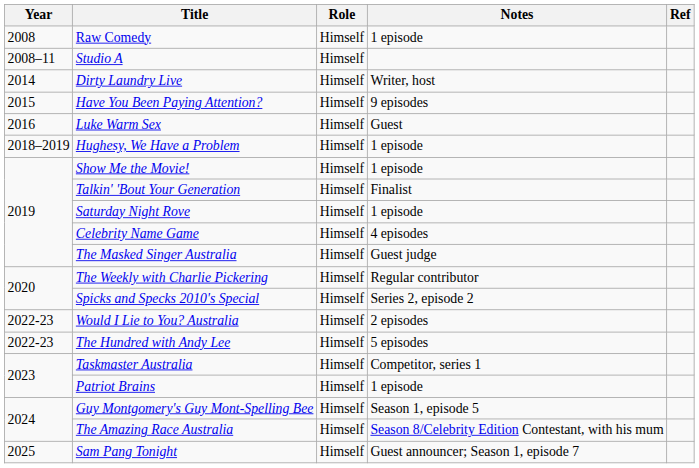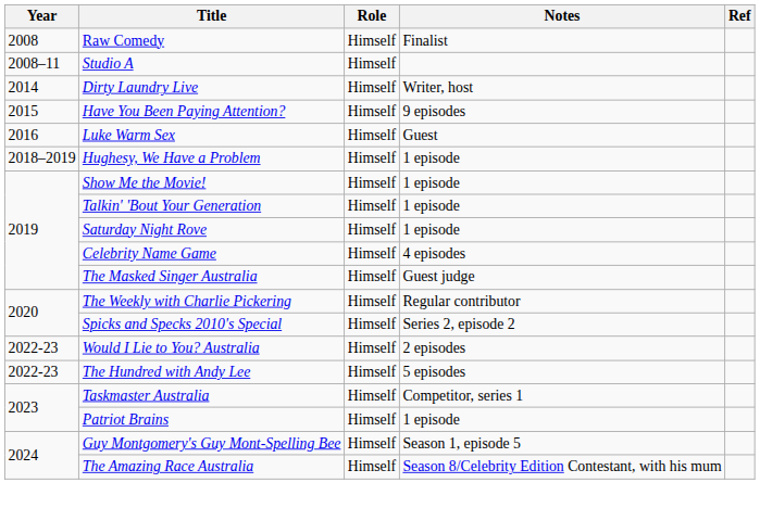 <table class="wikitable sortable">
 <tr>
 <th>Year</th>
 <th>Title</th>
 <th>Role</th>
 <th>Notes</th>
 <th>Ref</th>
 </tr>
 <tr>
 <td>2008</td>
 <td><a href='#'>Raw Comedy</a></td>
 <td>Himself</td>
-<td>1 episode</td>
+<td>Finalist</td>
 <td></td>
 </tr>
 <tr>
 <td>2008–11</td>
 <td><em><a href='#'>Studio A</a></em></td>
 <td>Himself</td>
 <td></td>
 <td></td>
 </tr>
 <tr>
 <td>2014</td>
 <td><em><a href='#'>Dirty Laundry Live</a></em></td>
 <td>Himself</td>
 <td>Writer, host</td>
 <td></td>
 </tr>
 <tr>
 <td>2015</td>
 <td><em><a href='#'>Have You Been Paying Attention?</a></em></td>
 <td>Himself</td>
 <td>9 episodes</td>
 <td></td>
 </tr>
 <tr>
 <td>2016</td>
 <td><em><a href='#'>Luke Warm Sex</a></em></td>
 <td>Himself</td>
 <td>Guest</td>
 <td></td>
 </tr>
 <tr>
 <td>2018–2019</td>
 <td><em><a href='#'>Hughesy, We Have a Problem</a></em></td>
 <td>Himself</td>
 <td>1 episode</td>
 <td></td>
 </tr>
 <tr>
 <td rowspan="5">2019</td>
 <td><em><a href='#'>Show Me the Movie!</a></em></td>
 <td>Himself</td>
 <td>1 episode</td>
 <td></td>
 </tr>
 <tr>
 <td><em><a href='#'>Talkin' 'Bout Your Generation</a></em></td>
 <td>Himself</td>
-<td>Finalist</td>
+<td>1 episode</td>
 <td></td>
 </tr>
 <tr>
 <td><em><a href='#'>Saturday Night Rove</a></em></td>
 <td>Himself</td>
 <td>1 episode</td>
 <td></td>
 </tr>
 <tr>
 <td><em><a href='#'>Celebrity Name Game</a></em></td>
 <td>Himself</td>
 <td>4 episodes</td>
 <td></td>
 </tr>
 <tr>
 <td><em><a href='#'>The Masked Singer Australia</a></em></td>
 <td>Himself</td>
 <td>Guest judge</td>
 <td></td>
 </tr>
 <tr>
 <td rowspan="2">2020</td>
 <td><em><a href='#'>The Weekly with Charlie Pickering</a></em></td>
 <td>Himself</td>
 <td>Regular contributor</td>
 <td></td>
 </tr>
 <tr>
 <td><em><a href='#'>Spicks and Specks 2010's Special</a></em></td>
 <td>Himself</td>
 <td>Series 2, episode 2</td>
 <td></td>
 </tr>
 <tr>
 <td>2022-23</td>
 <td><em><a href='#'>Would I Lie to You? Australia</a></em></td>
 <td>Himself</td>
 <td>2 episodes</td>
 <td></td>
 </tr>
 <tr>
 <td>2022-23</td>
 <td><em><a href='#'>The Hundred with Andy Lee</a></em></td>
 <td>Himself</td>
 <td>5 episodes</td>
 <td></td>
 </tr>
 <tr>
 <td rowspan="2">2023</td>
 <td><em><a href='#'>Taskmaster Australia</a></em></td>
 <td>Himself</td>
 <td>Competitor, series 1</td>
 <td></td>
 </tr>
 <tr>
 <td><em><a href='#'>Patriot Brains</a></em></td>
 <td>Himself</td>
 <td>1 episode</td>
 <td></td>
 </tr>
 <tr>
 <td rowspan="2">2024</td>
 <td><em><a href='#'>Guy Montgomery's Guy Mont-Spelling Bee</a></em></td>
 <td>Himself</td>
 <td>Season 1, episode 5</td>
 <td></td>
 </tr>
 <tr>
 <td><em><a href='#'>The Amazing Race Australia</a></em></td>
 <td>Himself</td>
 <td><a href='#'>Season 8/Celebrity Edition</a> Contestant, with his mum</td>
 <td></td>
 </tr>
-<tr>
-<td>2025</td>
-<td><em><a href='#'>Sam Pang Tonight</a></em></td>
-<td>Himself</td>
-<td>Guest announcer; Season 1, episode 7</td>
-<td></td>
-</tr>
 </table>
